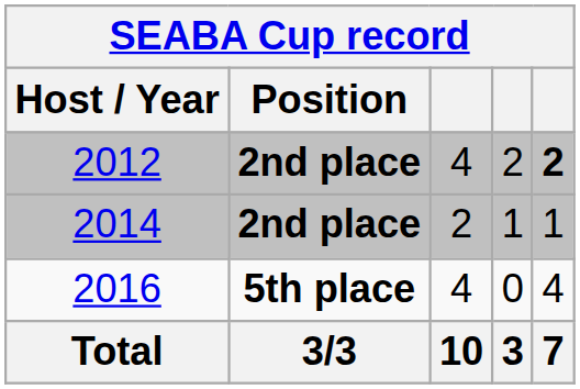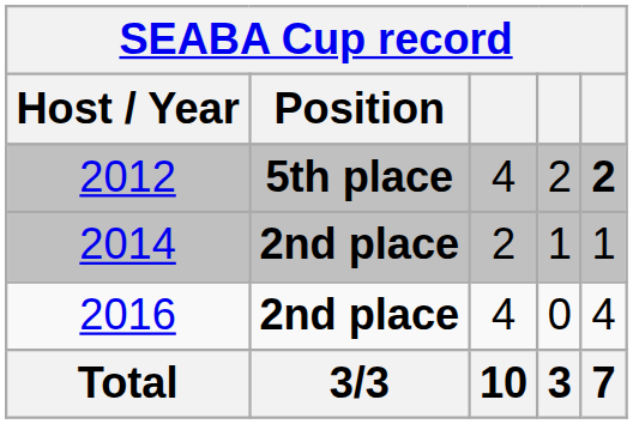 <table class="wikitable" style="text-align: center;">
 <tr>
 <th colspan=6><a href='#'>SEABA Cup record</a></th>
 </tr>
 <tr>
 <th>Host / Year</th>
 <th>Position</th>
 <th></th>
 <th></th>
 <th></th>
 </tr>
 <tr style="background:silver;">
 <td> <a href='#'>2012</a></td>
-<td><strong>2nd place</strong></td>
+<td><strong>5th place</strong></td>
 <td>4</td>
 <td>2</td>
 <td><strong>2</strong></td>
 </tr>
 <tr |- style="background:silver;">
 <td> <a href='#'>2014</a></td>
 <td><strong>2nd place</strong></td>
 <td>2</td>
 <td>1</td>
 <td>1</td>
 </tr>
 <tr>
 <td> <a href='#'>2016</a></td>
-<td><strong>5th place</strong></td>
+<td><strong>2nd place</strong></td>
 <td>4</td>
 <td>0</td>
 <td>4</td>
 </tr>
 <tr>
 <th>Total</th>
 <th>3/3</th>
 <th>10</th>
 <th>3</th>
 <th>7</th>
 </tr>
 </table>
